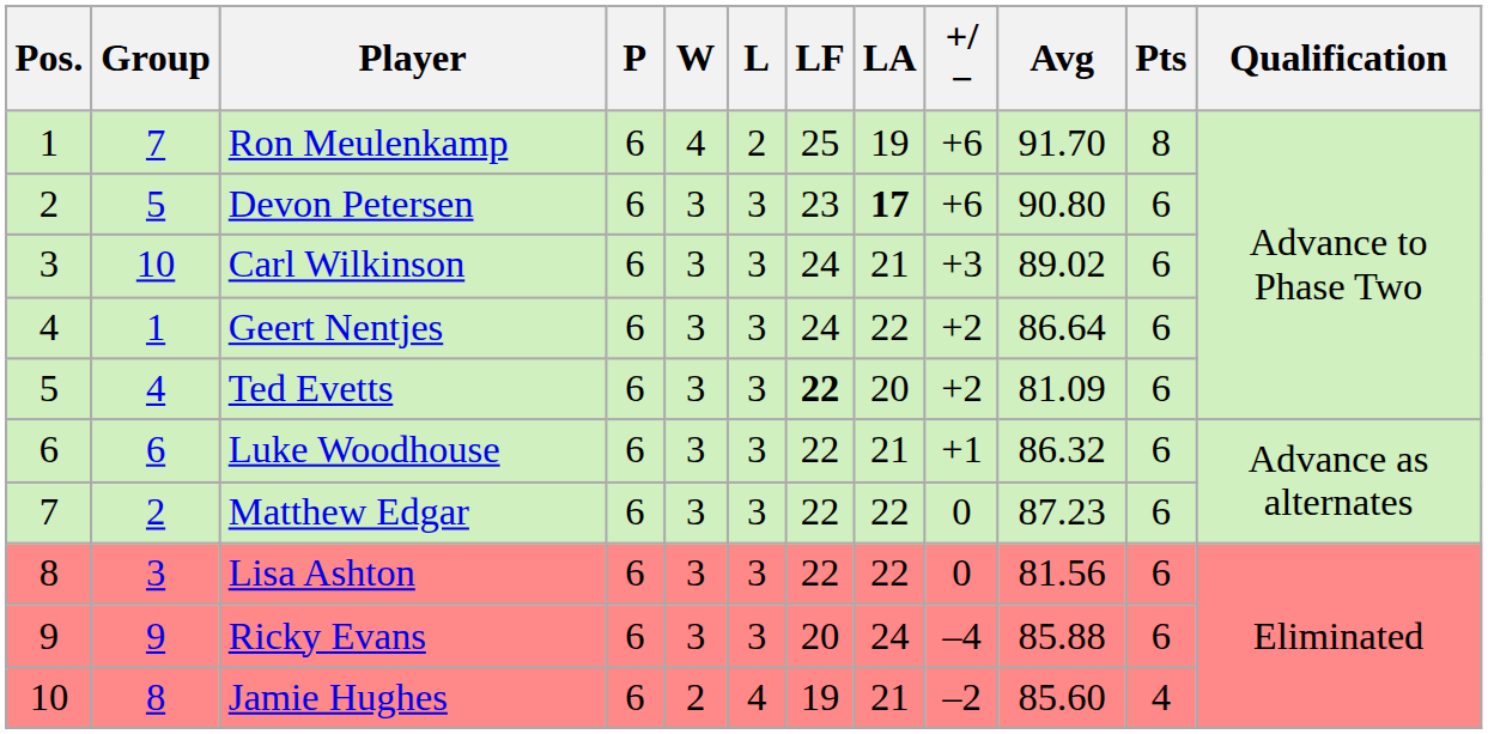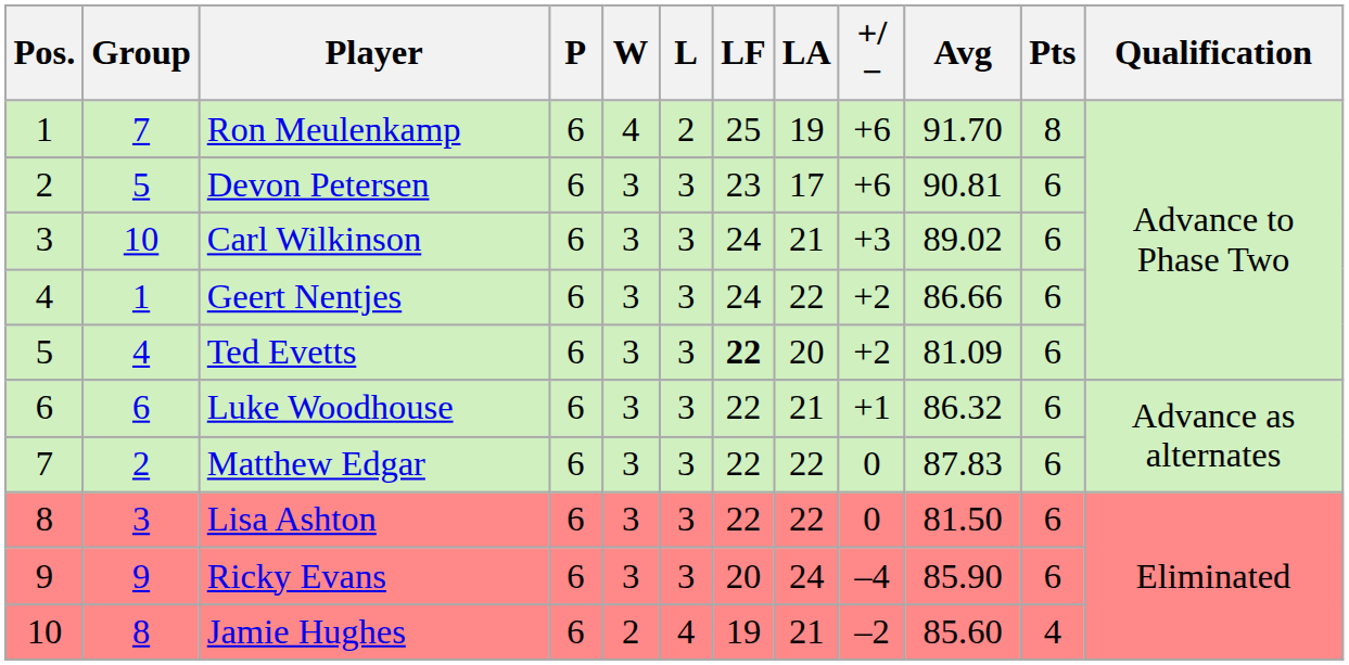 <table class="wikitable" style="text-align:center; margin: 1em auto 1em auto, align:left">
 <tr>
 <th width=20>Pos.</th>
 <th width=20>Group</th>
 <th width=185>Player</th>
 <th width=20>P</th>
 <th width=20>W</th>
 <th width=20>L</th>
 <th width=20>LF</th>
 <th width=20>LA</th>
 <th width=25>+/−</th>
 <th width=50>Avg</th>
 <th width=20>Pts</th>
 <th width=120>Qualification</th>
 </tr>
 <tr style="background:#D0F0C0;">
 <td>1</td>
 <td><a href='#'>7</a></td>
 <td align=left> <a href='#'>Ron Meulenkamp</a></td>
 <td>6</td>
 <td>4</td>
 <td>2</td>
 <td>25</td>
 <td>19</td>
 <td>+6</td>
 <td>91.70</td>
 <td>8</td>
 <td rowspan=5>Advance to Phase Two</td>
 </tr>
 <tr style="background:#D0F0C0;">
 <td>2</td>
 <td><a href='#'>5</a></td>
 <td align=left> <a href='#'>Devon Petersen</a></td>
 <td>6</td>
 <td>3</td>
 <td>3</td>
 <td>23</td>
-<td><strong>17</strong></td>
+<td>17</td>
 <td>+6</td>
-<td>90.80</td>
+<td>90.81</td>
 <td>6</td>
 </tr>
 <tr style="background:#D0F0C0;">
 <td>3</td>
 <td><a href='#'>10</a></td>
 <td align=left> <a href='#'>Carl Wilkinson</a></td>
 <td>6</td>
 <td>3</td>
 <td>3</td>
 <td>24</td>
 <td>21</td>
 <td>+3</td>
 <td>89.02</td>
 <td>6</td>
 </tr>
 <tr style="background:#D0F0C0;">
 <td>4</td>
 <td><a href='#'>1</a></td>
 <td align=left> <a href='#'>Geert Nentjes</a></td>
 <td>6</td>
 <td>3</td>
 <td>3</td>
 <td>24</td>
 <td>22</td>
 <td>+2</td>
-<td>86.64</td>
+<td>86.66</td>
 <td>6</td>
 </tr>
 <tr style="background:#D0F0C0;">
 <td>5</td>
 <td><a href='#'>4</a></td>
 <td align=left> <a href='#'>Ted Evetts</a></td>
 <td>6</td>
 <td>3</td>
 <td>3</td>
 <td><strong>22</strong></td>
 <td>20</td>
 <td>+2</td>
 <td>81.09</td>
 <td>6</td>
 </tr>
 <tr style="background:#D0F0C0;">
 <td>6</td>
 <td><a href='#'>6</a></td>
 <td align=left> <a href='#'>Luke Woodhouse</a></td>
 <td>6</td>
 <td>3</td>
 <td>3</td>
 <td>22</td>
 <td>21</td>
 <td>+1</td>
 <td>86.32</td>
 <td>6</td>
 <td rowspan=2>Advance as alternates</td>
 </tr>
 <tr style="background:#D0F0C0;">
 <td>7</td>
 <td><a href='#'>2</a></td>
 <td align=left> <a href='#'>Matthew Edgar</a></td>
 <td>6</td>
 <td>3</td>
 <td>3</td>
 <td>22</td>
 <td>22</td>
 <td>0</td>
-<td>87.23</td>
+<td>87.83</td>
 <td>6</td>
 </tr>
 <tr style="background:#FF8888;">
 <td>8</td>
 <td><a href='#'>3</a></td>
 <td align=left> <a href='#'>Lisa Ashton</a></td>
 <td>6</td>
 <td>3</td>
 <td>3</td>
 <td>22</td>
 <td>22</td>
 <td>0</td>
-<td>81.56</td>
+<td>81.50</td>
 <td>6</td>
 <td rowspan=3>Eliminated</td>
 </tr>
 <tr style="background:#FF8888;">
 <td>9</td>
 <td><a href='#'>9</a></td>
 <td align=left> <a href='#'>Ricky Evans</a></td>
 <td>6</td>
 <td>3</td>
 <td>3</td>
 <td>20</td>
 <td>24</td>
 <td>–4</td>
-<td>85.88</td>
+<td>85.90</td>
 <td>6</td>
 </tr>
 <tr style="background:#FF8888;">
 <td>10</td>
 <td><a href='#'>8</a></td>
 <td align=left> <a href='#'>Jamie Hughes</a></td>
 <td>6</td>
 <td>2</td>
 <td>4</td>
 <td>19</td>
 <td>21</td>
 <td>–2</td>
 <td>85.60</td>
 <td>4</td>
 </tr>
 </table>
